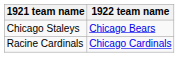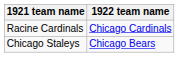 <table class="wikitable">
 <tr>
 <th>1921 team name</th>
 <th>1922 team name</th>
 </tr>
 <tr>
+<td>Racine Cardinals</td>
+<td><a href='#'>Chicago Cardinals</a></td>
+</tr>
+<tr>
 <td>Chicago Staleys</td>
 <td><a href='#'>Chicago Bears</a></td>
 </tr>
-<tr>
-<td>Racine Cardinals</td>
-<td><a href='#'>Chicago Cardinals</a></td>
-</tr>
 </table>
